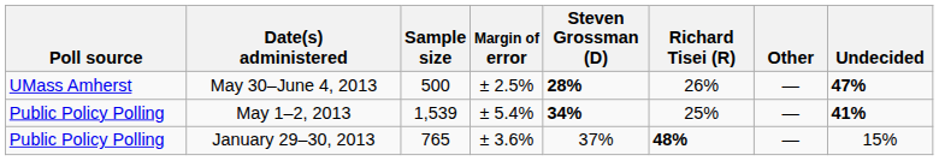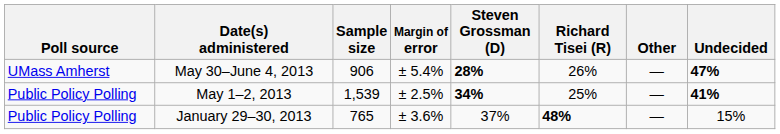 <table class="wikitable">
 <tr valign= bottom>
 <th style="width:160px;">Poll source</th>
 <th style="width:190px;">Date(s)<br>administered</th>
 <th class=small>Sample<br>size</th>
 <th><small>Margin of</small><br>error</th>
 <th style="width:90px;">Steven<br>Grossman (D)</th>
 <th style="width:90px;">Richard<br>Tisei (R)</th>
 <th style="width:60px;">Other</th>
 <th style="width:90px;">Undecided</th>
 </tr>
 <tr>
 <td><a href='#'>UMass Amherst</a></td>
 <td align=center>May 30–June 4, 2013</td>
-<td align=center>500</td>
-<td align=center>± 2.5%</td>
+<td align=center>906</td>
+<td align=center>± 5.4%</td>
 <td><strong>28%</strong></td>
 <td align=center>26%</td>
 <td align=center>—</td>
 <td><strong>47%</strong></td>
 </tr>
 <tr>
 <td><a href='#'>Public Policy Polling</a></td>
 <td align=center>May 1–2, 2013</td>
 <td align=center>1,539</td>
-<td align=center>± 5.4%</td>
+<td align=center>± 2.5%</td>
 <td><strong>34%</strong></td>
 <td align=center>25%</td>
 <td align=center>—</td>
 <td><strong>41%</strong></td>
 </tr>
 <tr>
 <td><a href='#'>Public Policy Polling</a></td>
 <td align=center>January 29–30, 2013</td>
 <td align=center>765</td>
 <td align=center>± 3.6%</td>
 <td align=center>37%</td>
 <td><strong>48%</strong></td>
 <td align=center>—</td>
 <td align=center>15%</td>
 </tr>
 </table>
